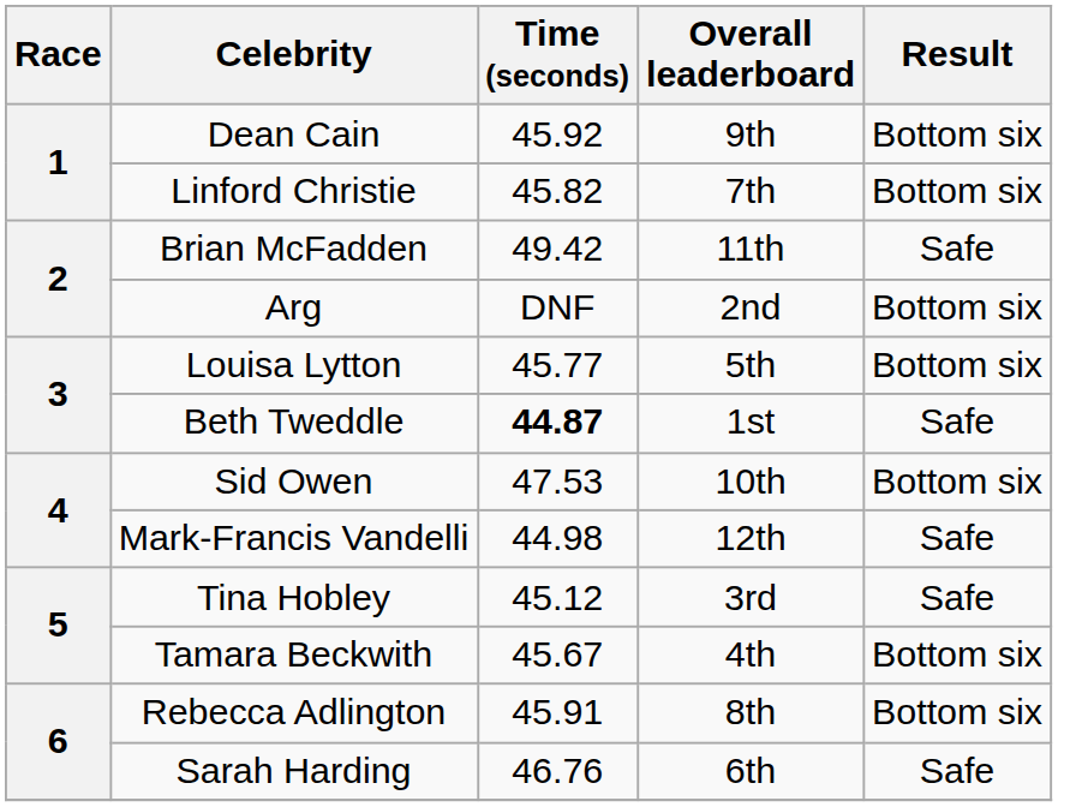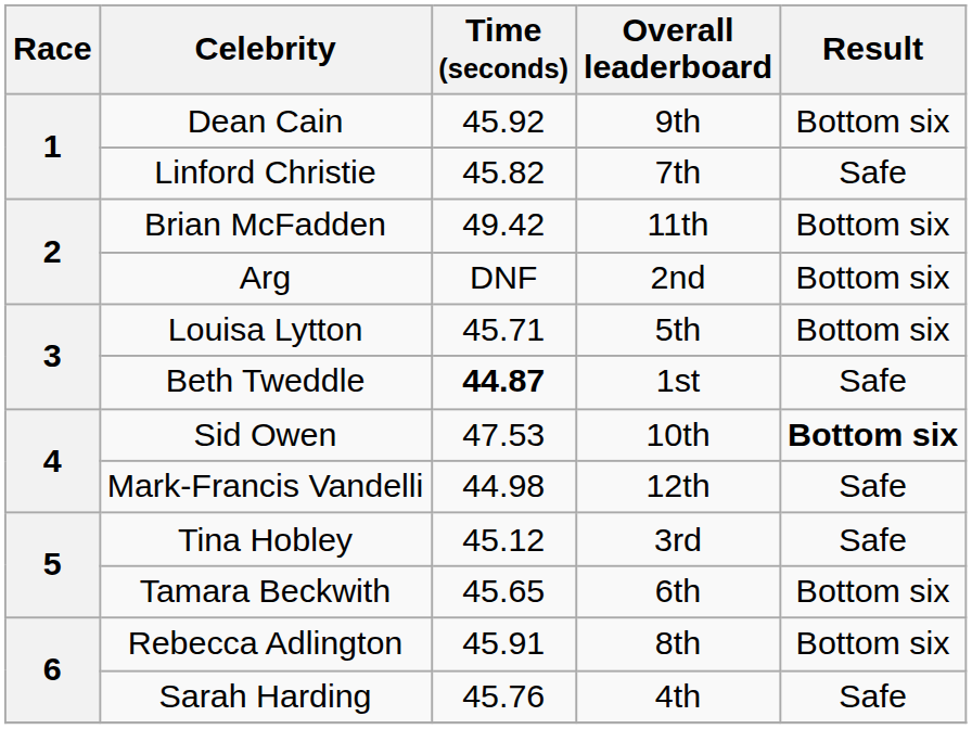 <table class="wikitable plainrowheaders" style="text-align:center;">
 <tr>
 <th>Race</th>
 <th>Celebrity</th>
 <th>Time<br><small>(seconds)</small></th>
 <th>Overall<br>leaderboard</th>
 <th>Result</th>
 </tr>
 <tr>
 <th rowspan=2>1</th>
 <td>Dean Cain</td>
 <td>45.92</td>
 <td>9th</td>
 <td>Bottom six</td>
 </tr>
 <tr>
 <td>Linford Christie</td>
 <td>45.82</td>
 <td>7th</td>
-<td>Bottom six</td>
+<td>Safe</td>
 </tr>
 <tr>
 <th rowspan=2>2</th>
 <td>Brian McFadden</td>
 <td>49.42</td>
 <td>11th</td>
-<td>Safe</td>
+<td>Bottom six</td>
 </tr>
 <tr>
 <td>Arg</td>
 <td>DNF</td>
 <td>2nd</td>
 <td>Bottom six</td>
 </tr>
 <tr>
 <th rowspan=2>3</th>
 <td>Louisa Lytton</td>
-<td>45.77</td>
+<td>45.71</td>
 <td>5th</td>
 <td>Bottom six</td>
 </tr>
 <tr>
 <td>Beth Tweddle</td>
 <td><strong>44.87</strong></td>
 <td>1st</td>
 <td>Safe</td>
 </tr>
 <tr>
 <th rowspan=2>4</th>
 <td>Sid Owen</td>
 <td>47.53</td>
 <td>10th</td>
-<td>Bottom six</td>
+<td><strong>Bottom six</strong></td>
 </tr>
 <tr>
 <td>Mark-Francis Vandelli</td>
 <td>44.98</td>
 <td>12th</td>
 <td>Safe</td>
 </tr>
 <tr>
 <th rowspan=2>5</th>
 <td>Tina Hobley</td>
 <td>45.12</td>
 <td>3rd</td>
 <td>Safe</td>
 </tr>
 <tr>
 <td>Tamara Beckwith</td>
-<td>45.67</td>
-<td>4th</td>
+<td>45.65</td>
+<td>6th</td>
 <td>Bottom six</td>
 </tr>
 <tr>
 <th rowspan=2>6</th>
 <td>Rebecca Adlington</td>
 <td>45.91</td>
 <td>8th</td>
 <td>Bottom six</td>
 </tr>
 <tr>
 <td>Sarah Harding</td>
-<td>46.76</td>
-<td>6th</td>
+<td>45.76</td>
+<td>4th</td>
 <td>Safe</td>
 </tr>
 <tr>
 </tr>
 </table>
